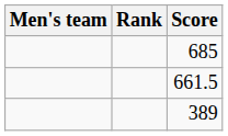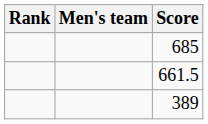 <table class="wikitable">
 <tr>
+<th>Rank</th>
 <th>Men's team</th>
-<th>Rank</th>
 <th>Score</th>
 </tr>
 <tr>
 <td></td>
 <td></td>
 <td style="text-align:right">685</td>
 </tr>
 <tr>
 <td></td>
 <td></td>
 <td style="text-align:right">661.5</td>
 </tr>
 <tr>
 <td></td>
 <td></td>
 <td style="text-align:right">389</td>
 </tr>
 </table>
